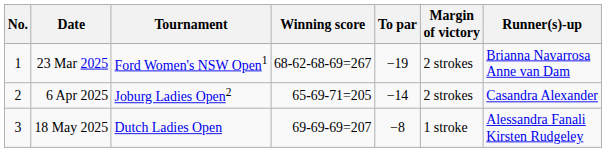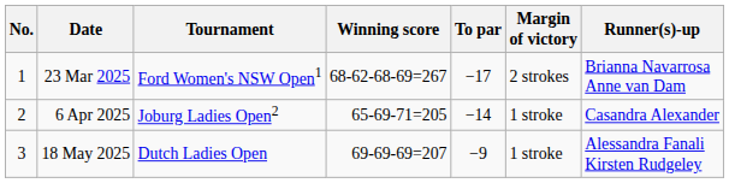 <table class="wikitable" style="font-size:95%;">
 <tr>
 <th>No.</th>
 <th>Date</th>
 <th>Tournament</th>
 <th>Winning score</th>
 <th>To par</th>
 <th>Margin<br>of victory</th>
 <th>Runner(s)-up</th>
 </tr>
 <tr>
 <td align=center>1</td>
 <td align=right>23 Mar <a href='#'>2025</a></td>
 <td><a href='#'>Ford Women's NSW Open</a><sup>1</sup></td>
 <td align=right>68-62-68-69=267</td>
-<td align=center>−19</td>
+<td align=center>−17</td>
 <td>2 strokes</td>
 <td> <a href='#'>Brianna Navarrosa</a><br> <a href='#'>Anne van Dam</a></td>
 </tr>
 <tr>
 <td align=center>2</td>
 <td align=right>6 Apr 2025</td>
 <td><a href='#'>Joburg Ladies Open</a><sup>2</sup></td>
 <td align=right>65-69-71=205</td>
 <td align=center>−14</td>
-<td>2 strokes</td>
+<td>1 stroke</td>
 <td> <a href='#'>Casandra Alexander</a></td>
 </tr>
 <tr>
 <td align=center>3</td>
 <td align=right>18 May 2025</td>
 <td><a href='#'>Dutch Ladies Open</a></td>
 <td align=right>69-69-69=207</td>
-<td align=center>−8</td>
+<td align=center>−9</td>
 <td>1 stroke</td>
 <td> <a href='#'>Alessandra Fanali</a><br>  <a href='#'>Kirsten Rudgeley</a></td>
 </tr>
 </table>
